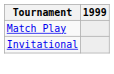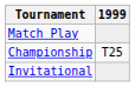 <table class="wikitable" style="text-align:center;">
 <tr>
 <th>Tournament</th>
 <th>1999</th>
 </tr>
 <tr>
 <td align="left"><a href='#'>Match Play</a></td>
 <td style="background:#eeeeee;"></td>
 </tr>
 <tr>
+<td align="left"><a href='#'>Championship</a></td>
+<td>T25</td>
+</tr>
+<tr>
 <td align="left"><a href='#'>Invitational</a></td>
 <td style="background:#eeeeee;"></td>
 </tr>
 </table>
